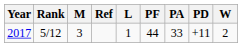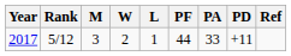 <table class="wikitable sortable" style="text-align:center">
 <tr>
 <th>Year</th>
 <th>Rank</th>
 <th width=25px>M</th>
-<th width=25px>Ref</th>
+<th width=25px>W</th>
 <th width=25px>L</th>
 <th width=25px>PF</th>
 <th width=25px>PA</th>
 <th width=25px>PD</th>
-<th width=25px>W</th>
+<th width=25px>Ref</th>
 </tr>
 <tr>
 <td> <a href='#'>2017</a></td>
 <td>5/12</td>
 <td>3</td>
-<td></td>
+<td>2</td>
 <td>1</td>
 <td>44</td>
 <td>33</td>
 <td>+11</td>
-<td>2</td>
+<td></td>
 </tr>
 </table>
